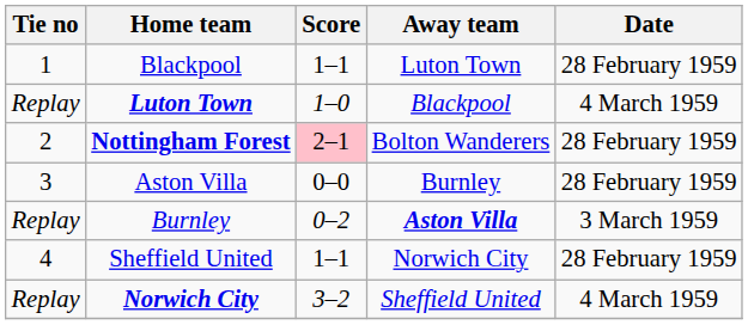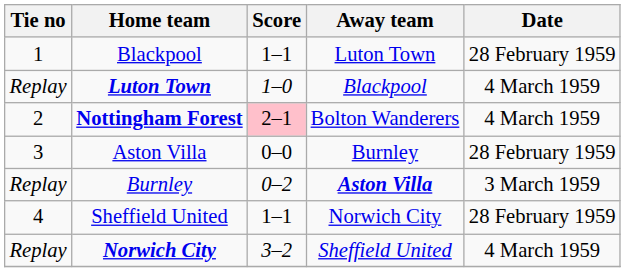 <table class="wikitable" style="text-align: center">
 <tr>
 <th>Tie no</th>
 <th>Home team</th>
 <th>Score</th>
 <th>Away team</th>
 <th>Date</th>
 </tr>
 <tr>
 <td>1</td>
 <td><a href='#'>Blackpool</a></td>
 <td>1–1</td>
 <td><a href='#'>Luton Town</a></td>
 <td>28 February 1959</td>
 </tr>
 <tr>
 <td><em>Replay</em></td>
 <td><strong><em><a href='#'>Luton Town</a></em></strong></td>
 <td><em>1–0</em></td>
 <td><em><a href='#'>Blackpool</a></em></td>
 <td>4 March 1959</td>
 </tr>
 <tr>
 <td>2</td>
 <td><strong><a href='#'>Nottingham Forest</a></strong></td>
 <td style="background: pink;">2–1</td>
 <td><a href='#'>Bolton Wanderers</a></td>
-<td>28 February 1959</td>
+<td>4 March 1959</td>
 </tr>
 <tr>
 <td>3</td>
 <td><a href='#'>Aston Villa</a></td>
 <td>0–0</td>
 <td><a href='#'>Burnley</a></td>
 <td>28 February 1959</td>
 </tr>
 <tr>
 <td><em>Replay</em></td>
 <td><em><a href='#'>Burnley</a></em></td>
 <td><em>0–2</em></td>
 <td><strong><em><a href='#'>Aston Villa</a></em></strong></td>
 <td>3 March 1959</td>
 </tr>
 <tr>
 <td>4</td>
 <td><a href='#'>Sheffield United</a></td>
 <td>1–1</td>
 <td><a href='#'>Norwich City</a></td>
 <td>28 February 1959</td>
 </tr>
 <tr>
 <td><em>Replay</em></td>
 <td><strong><em><a href='#'>Norwich City</a></em></strong></td>
 <td><em>3–2</em></td>
 <td><em><a href='#'>Sheffield United</a></em></td>
 <td>4 March 1959</td>
 </tr>
 <tr>
 </tr>
 </table>
